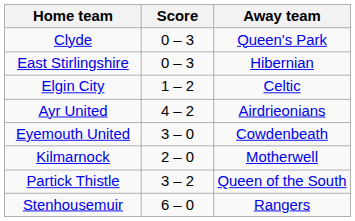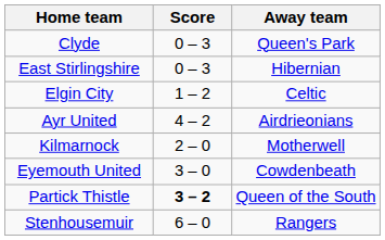 <table class="wikitable" style="text-align: center">
 <tr>
 <th width=140>Home team</th>
 <th width=70>Score</th>
 <th width=140>Away team</th>
 </tr>
 <tr>
 <td><a href='#'>Clyde</a></td>
 <td>0 – 3</td>
 <td><a href='#'>Queen's Park</a></td>
 </tr>
 <tr>
 <td><a href='#'>East Stirlingshire</a></td>
 <td>0 – 3</td>
 <td><a href='#'>Hibernian</a></td>
 </tr>
 <tr>
 <td><a href='#'>Elgin City</a></td>
 <td>1 – 2</td>
 <td><a href='#'>Celtic</a></td>
 </tr>
 <tr>
 <td><a href='#'>Ayr United</a></td>
 <td>4 – 2</td>
 <td><a href='#'>Airdrieonians</a></td>
 </tr>
 <tr>
+<td><a href='#'>Kilmarnock</a></td>
+<td>2 – 0</td>
+<td><a href='#'>Motherwell</a></td>
+</tr>
+<tr>
 <td><a href='#'>Eyemouth United</a></td>
 <td>3 – 0</td>
 <td><a href='#'>Cowdenbeath</a></td>
 </tr>
 <tr>
-<td><a href='#'>Kilmarnock</a></td>
-<td>2 – 0</td>
-<td><a href='#'>Motherwell</a></td>
-</tr>
-<tr>
 <td><a href='#'>Partick Thistle</a></td>
-<td>3 – 2</td>
+<td><strong>3 – 2</strong></td>
 <td><a href='#'>Queen of the South</a></td>
 </tr>
 <tr>
 <td><a href='#'>Stenhousemuir</a></td>
 <td>6 – 0</td>
 <td><a href='#'>Rangers</a></td>
 </tr>
 </table>
